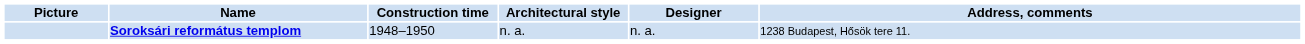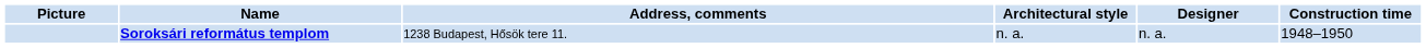 <table width="100%">
 <tr>
 <th bgcolor="#CEDFF2" width="8%">Picture</th>
 <th bgcolor="#CEDFF2" width="20%">Name</th>
-<th bgcolor="#CEDFF2" width="10%">Construction time</th>
+<th bgcolor="#CEDFF2" width="42%">Address, comments</th>
 <th bgcolor="#CEDFF2" width="10%">Architectural style</th>
 <th bgcolor="#CEDFF2" width="10%">Designer</th>
-<th bgcolor="#CEDFF2" width="42%">Address, comments</th>
+<th bgcolor="#CEDFF2" width="10%">Construction time</th>
 </tr>
 <tr>
 <td bgcolor="#CEDFF2"></td>
 <td bgcolor="#CEDFF2"><strong><a href='#'>Soroksári református templom</a></strong></td>
-<td bgcolor="#CEDFF2">1948–1950</td>
+<td bgcolor="#CEDFF2"><small>1238 Budapest, Hősök tere 11. </small></td>
 <td bgcolor="#CEDFF2">n. a.</td>
 <td bgcolor="#CEDFF2">n. a.</td>
-<td bgcolor="#CEDFF2"><small>1238 Budapest, Hősök tere 11. </small></td>
+<td bgcolor="#CEDFF2">1948–1950</td>
 </tr>
 </table>
